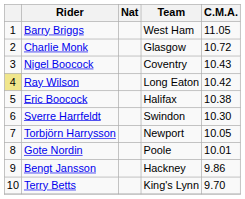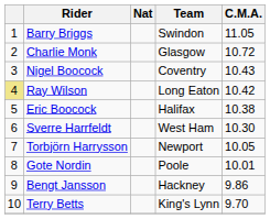 <table class=wikitable>
 <tr>
 <th></th>
 <th>Rider</th>
 <th>Nat</th>
 <th>Team</th>
 <th>C.M.A.</th>
 </tr>
 <tr>
 <td align="center">1</td>
 <td><a href='#'>Barry Briggs</a></td>
 <td></td>
-<td>West Ham</td>
+<td>Swindon</td>
 <td>11.05</td>
 </tr>
 <tr>
 <td align="center">2</td>
 <td><a href='#'>Charlie Monk</a></td>
 <td></td>
 <td>Glasgow</td>
 <td>10.72</td>
 </tr>
 <tr>
 <td align="center">3</td>
 <td><a href='#'>Nigel Boocock</a></td>
 <td></td>
 <td>Coventry</td>
 <td>10.43</td>
 </tr>
 <tr>
 <td align="center" style="background: khaki;">4</td>
 <td><a href='#'>Ray Wilson</a></td>
 <td></td>
 <td>Long Eaton</td>
 <td>10.42</td>
 </tr>
 <tr>
 <td align="center">5</td>
 <td><a href='#'>Eric Boocock</a></td>
 <td></td>
 <td>Halifax</td>
 <td>10.38</td>
 </tr>
 <tr>
 <td align="center">6</td>
 <td><a href='#'>Sverre Harrfeldt</a></td>
 <td></td>
-<td>Swindon</td>
+<td>West Ham</td>
 <td>10.30</td>
 </tr>
 <tr>
 <td align="center">7</td>
 <td><a href='#'>Torbjörn Harrysson</a></td>
 <td></td>
 <td>Newport</td>
 <td>10.05</td>
 </tr>
 <tr>
 <td align="center">8</td>
 <td><a href='#'>Gote Nordin</a></td>
 <td></td>
 <td>Poole</td>
 <td>10.01</td>
 </tr>
 <tr>
 <td align="center">9</td>
 <td><a href='#'>Bengt Jansson</a></td>
 <td></td>
 <td>Hackney</td>
 <td>9.86</td>
 </tr>
 <tr>
 <td align="center">10</td>
 <td><a href='#'>Terry Betts</a></td>
 <td></td>
 <td>King's Lynn</td>
 <td>9.70</td>
 </tr>
 <tr>
 </tr>
 </table>
